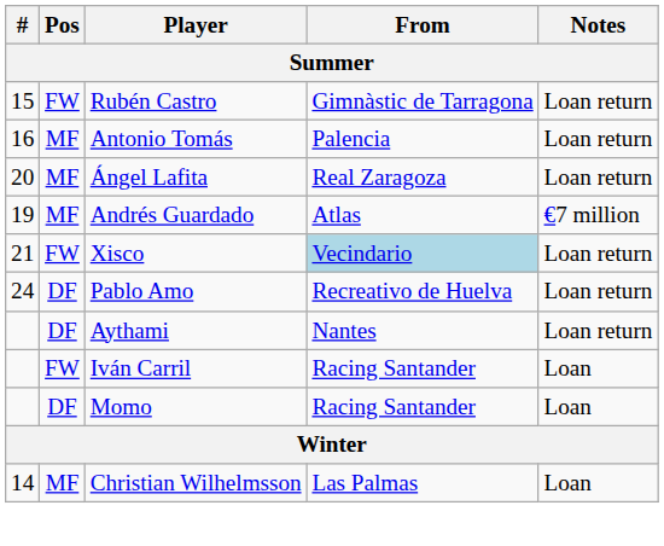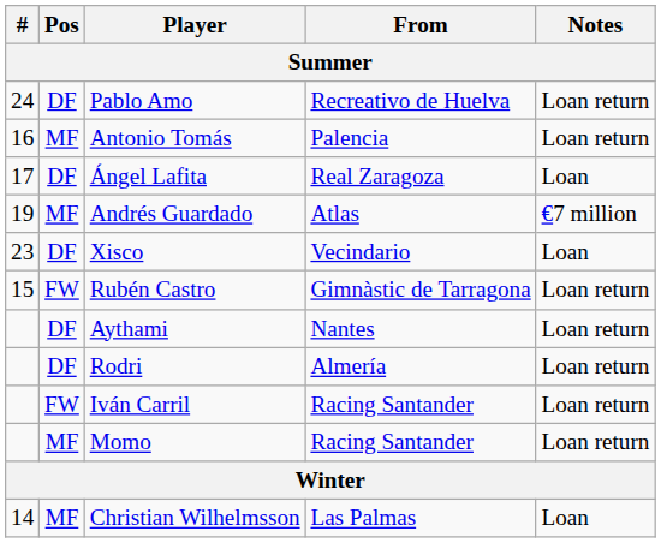 <table class="wikitable" style="font-size:95%; text-align:left;">
 <tr>
 <th>#</th>
 <th>Pos</th>
 <th>Player</th>
 <th>From</th>
 <th>Notes</th>
 </tr>
 <tr>
 <th colspan="5">Summer</th>
 </tr>
 <tr>
-<td>15</td>
-<td align="center"><a href='#'>FW</a></td>
-<td> <a href='#'>Rubén Castro</a></td>
-<td> <a href='#'>Gimnàstic de Tarragona</a></td>
+<td>24</td>
+<td align="center"><a href='#'>DF</a></td>
+<td> <a href='#'>Pablo Amo</a></td>
+<td> <a href='#'>Recreativo de Huelva</a></td>
 <td>Loan return</td>
 </tr>
 <tr>
 <td>16</td>
 <td align="center"><a href='#'>MF</a></td>
 <td> <a href='#'>Antonio Tomás</a></td>
 <td> <a href='#'>Palencia</a></td>
 <td>Loan return</td>
 </tr>
 <tr>
-<td>20</td>
-<td align="center"><a href='#'>MF</a></td>
+<td>17</td>
+<td align="center"><a href='#'>DF</a></td>
 <td> <a href='#'>Ángel Lafita</a></td>
 <td> <a href='#'>Real Zaragoza</a></td>
-<td>Loan return</td>
+<td>Loan</td>
 </tr>
 <tr>
 <td>19</td>
 <td align="center"><a href='#'>MF</a></td>
 <td> <a href='#'>Andrés Guardado</a></td>
 <td> <a href='#'>Atlas</a></td>
 <td><a href='#'>€</a>7 million</td>
 </tr>
 <tr>
-<td>21</td>
-<td align="center"><a href='#'>FW</a></td>
+<td>23</td>
+<td align="center"><a href='#'>DF</a></td>
 <td> <a href='#'>Xisco</a></td>
-<td style="background: lightblue;"> <a href='#'>Vecindario</a></td>
-<td>Loan return</td>
+<td> <a href='#'>Vecindario</a></td>
+<td>Loan</td>
 </tr>
 <tr>
-<td>24</td>
-<td align="center"><a href='#'>DF</a></td>
-<td> <a href='#'>Pablo Amo</a></td>
-<td> <a href='#'>Recreativo de Huelva</a></td>
+<td>15</td>
+<td align="center"><a href='#'>FW</a></td>
+<td> <a href='#'>Rubén Castro</a></td>
+<td> <a href='#'>Gimnàstic de Tarragona</a></td>
 <td>Loan return</td>
 </tr>
 <tr>
 <td></td>
 <td align="center"><a href='#'>DF</a></td>
 <td> <a href='#'>Aythami</a></td>
 <td> <a href='#'>Nantes</a></td>
 <td>Loan return</td>
 </tr>
 <tr>
 <td></td>
+<td align="center"><a href='#'>DF</a></td>
+<td> <a href='#'>Rodri</a></td>
+<td> <a href='#'>Almería</a></td>
+<td>Loan return</td>
+</tr>
+<tr>
+<td></td>
 <td align="center"><a href='#'>FW</a></td>
 <td> <a href='#'>Iván Carril</a></td>
 <td> <a href='#'>Racing Santander</a></td>
-<td>Loan</td>
+<td>Loan return</td>
 </tr>
 <tr>
 <td></td>
-<td align="center"><a href='#'>DF</a></td>
+<td align="center"><a href='#'>MF</a></td>
 <td> <a href='#'>Momo</a></td>
 <td> <a href='#'>Racing Santander</a></td>
-<td>Loan</td>
+<td>Loan return</td>
 </tr>
 <tr>
 <th colspan="5">Winter</th>
 </tr>
 <tr>
 <td>14</td>
 <td align="center"><a href='#'>MF</a></td>
 <td> <a href='#'>Christian Wilhelmsson</a></td>
 <td> <a href='#'>Las Palmas</a></td>
 <td>Loan</td>
 </tr>
 </table>
